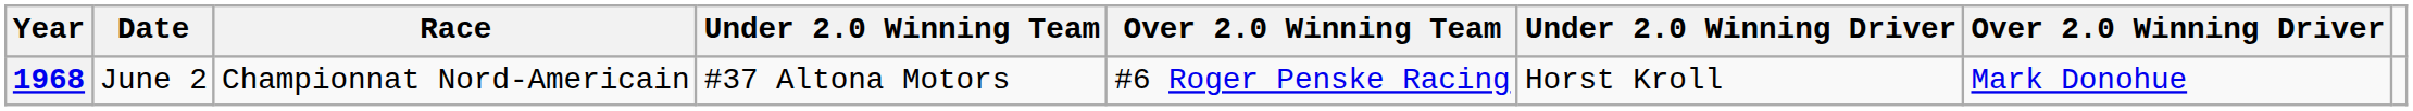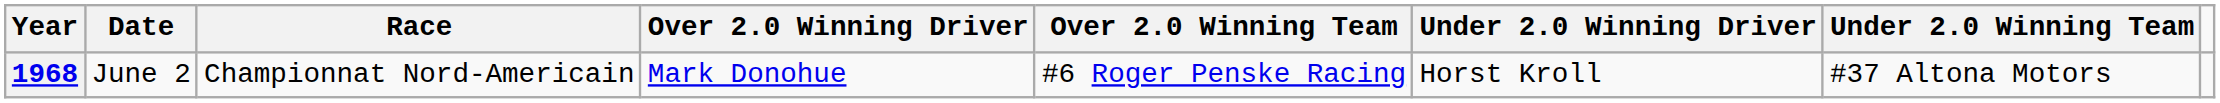 <table class="wikitable" style="font-size: 90%;">
 <tr>
 <th>Year</th>
 <th>Date</th>
 <th>Race</th>
-<th>Under 2.0 Winning Team</th>
+<th>Over 2.0 Winning Driver</th>
 <th>Over 2.0 Winning Team</th>
 <th>Under 2.0 Winning Driver</th>
-<th>Over 2.0 Winning Driver</th>
+<th>Under 2.0 Winning Team</th>
 <td></td>
 </tr>
 <tr>
 <th><a href='#'>1968</a></th>
 <td>June 2</td>
 <td>Championnat Nord-Americain</td>
-<td>#37 Altona Motors</td>
+<td> <a href='#'>Mark Donohue</a></td>
 <td>#6 <a href='#'>Roger Penske Racing</a></td>
 <td> Horst Kroll</td>
-<td> <a href='#'>Mark Donohue</a></td>
+<td>#37 Altona Motors</td>
 <td></td>
 </tr>
 </table>
